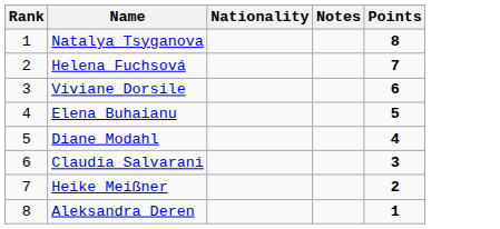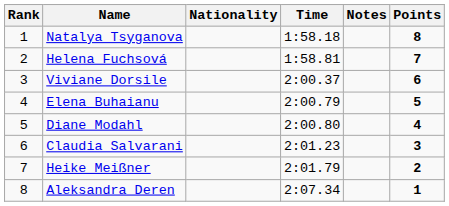 <table class="wikitable sortable" style="text-align:center">
 <tr>
 <th>Rank</th>
 <th>Name</th>
 <th>Nationality</th>
+<th>Time</th>
 <th>Notes</th>
 <th>Points</th>
 </tr>
 <tr>
 <td>1</td>
 <td align=left><a href='#'>Natalya Tsyganova</a></td>
 <td align=left></td>
+<td>1:58.18</td>
 <td></td>
 <td><strong>8</strong></td>
 </tr>
 <tr>
 <td>2</td>
 <td align=left><a href='#'>Helena Fuchsová</a></td>
 <td align=left></td>
+<td>1:58.81</td>
 <td></td>
 <td><strong>7</strong></td>
 </tr>
 <tr>
 <td>3</td>
 <td align=left><a href='#'>Viviane Dorsile</a></td>
 <td align=left></td>
+<td>2:00.37</td>
 <td></td>
 <td><strong>6</strong></td>
 </tr>
 <tr>
 <td>4</td>
 <td align=left><a href='#'>Elena Buhaianu</a></td>
 <td align=left></td>
+<td>2:00.79</td>
 <td></td>
 <td><strong>5</strong></td>
 </tr>
 <tr>
 <td>5</td>
 <td align=left><a href='#'>Diane Modahl</a></td>
 <td align=left></td>
+<td>2:00.80</td>
 <td></td>
 <td><strong>4</strong></td>
 </tr>
 <tr>
 <td>6</td>
 <td align=left><a href='#'>Claudia Salvarani</a></td>
 <td align=left></td>
+<td>2:01.23</td>
 <td></td>
 <td><strong>3</strong></td>
 </tr>
 <tr>
 <td>7</td>
 <td align=left><a href='#'>Heike Meißner</a></td>
 <td align=left></td>
+<td>2:01.79</td>
 <td></td>
 <td><strong>2</strong></td>
 </tr>
 <tr>
 <td>8</td>
 <td align=left><a href='#'>Aleksandra Deren</a></td>
 <td align=left></td>
+<td>2:07.34</td>
 <td></td>
 <td><strong>1</strong></td>
 </tr>
 </table>
